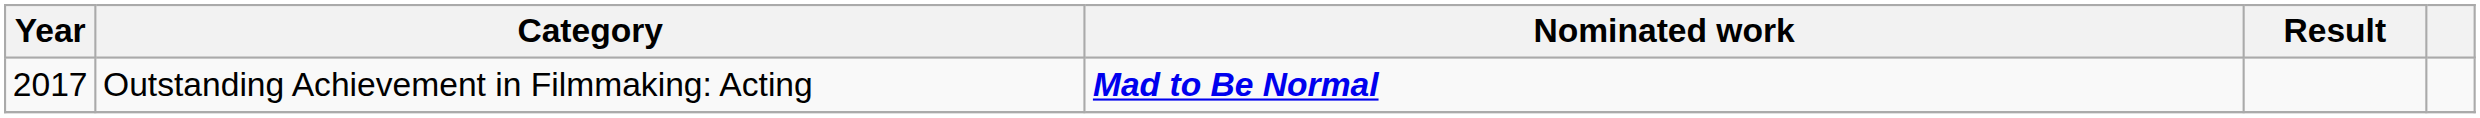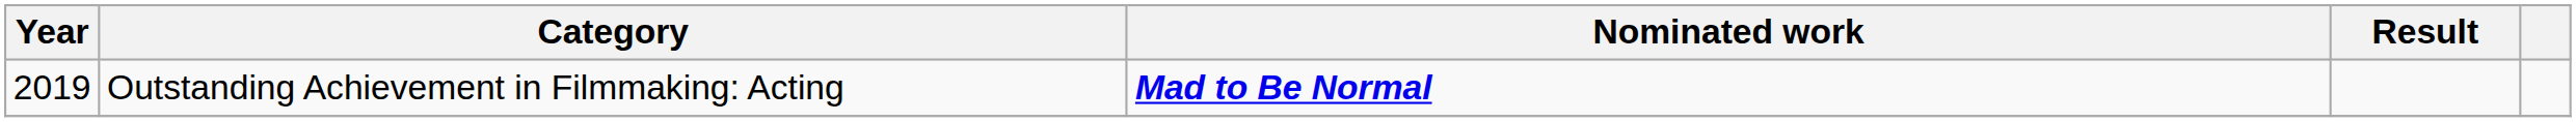 <table class=wikitable>
 <tr>
 <th scope="col" style="width:1em;">Year</th>
 <th scope="col" style="width:29em;">Category</th>
 <th scope="col" style="width:34em;">Nominated work</th>
 <th scope="col" style="width:5em;">Result</th>
 <th scope="col" style="width:1em;"></th>
 </tr>
 <tr>
-<td>2017</td>
+<td>2019</td>
 <td>Outstanding Achievement in Filmmaking: Acting</td>
 <td><strong><em><a href='#'>Mad to Be Normal</a></em></strong></td>
 <td></td>
 <td></td>
 </tr>
 <tr>
 </tr>
 </table>
